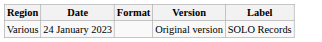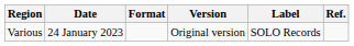 <table class="wikitable">
 <tr>
 <th>Region</th>
 <th>Date</th>
 <th>Format</th>
 <th>Version</th>
 <th>Label</th>
+<th>Ref.</th>
 </tr>
 <tr>
 <td>Various</td>
 <td>24 January 2023</td>
 <td></td>
 <td>Original version</td>
 <td>SOLO Records</td>
+<td></td>
 </tr>
 </table>
